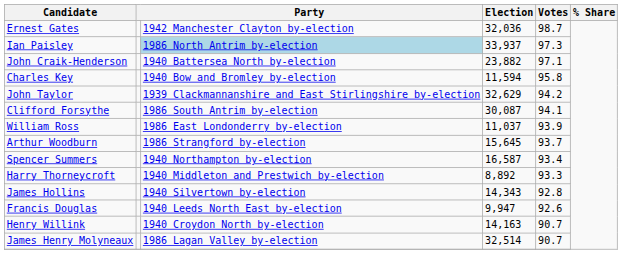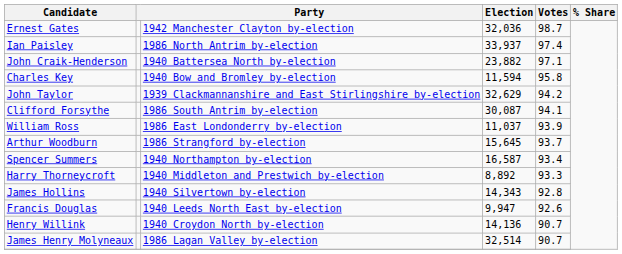 <table class="wikitable sortable">
 <tr>
 <th>Candidate</th>
 <th colspan=2>Party</th>
 <th>Election</th>
 <th>Votes</th>
 <th>% Share</th>
 </tr>
 <tr>
 <td><a href='#'>Ernest Gates</a></td>
 <td></td>
 <td><a href='#'>1942 Manchester Clayton by-election</a></td>
 <td>32,036</td>
 <td>98.7</td>
 </tr>
 <tr>
 <td><a href='#'>Ian Paisley</a></td>
 <td></td>
-<td style="background: lightblue;"><a href='#'>1986 North Antrim by-election</a></td>
+<td><a href='#'>1986 North Antrim by-election</a></td>
 <td>33,937</td>
-<td>97.3</td>
+<td>97.4</td>
 </tr>
 <tr>
 <td><a href='#'>John Craik-Henderson</a></td>
 <td></td>
 <td><a href='#'>1940 Battersea North by-election</a></td>
 <td>23,882</td>
 <td>97.1</td>
 </tr>
 <tr>
 <td><a href='#'>Charles Key</a></td>
 <td></td>
 <td><a href='#'>1940 Bow and Bromley by-election</a></td>
 <td>11,594</td>
 <td>95.8</td>
 </tr>
 <tr>
 <td><a href='#'>John Taylor</a></td>
 <td></td>
 <td><a href='#'>1939 Clackmannanshire and East Stirlingshire by-election</a></td>
 <td>32,629</td>
 <td>94.2</td>
 </tr>
 <tr>
 <td><a href='#'>Clifford Forsythe</a></td>
 <td></td>
 <td><a href='#'>1986 South Antrim by-election</a></td>
 <td>30,087</td>
 <td>94.1</td>
 </tr>
 <tr>
 <td><a href='#'>William Ross</a></td>
 <td></td>
 <td><a href='#'>1986 East Londonderry by-election</a></td>
 <td>11,037</td>
 <td>93.9</td>
 </tr>
 <tr>
 <td><a href='#'>Arthur Woodburn</a></td>
 <td></td>
 <td><a href='#'>1986 Strangford by-election</a></td>
 <td>15,645</td>
 <td>93.7</td>
 </tr>
 <tr>
 <td><a href='#'>Spencer Summers</a></td>
 <td></td>
 <td><a href='#'>1940 Northampton by-election</a></td>
 <td>16,587</td>
 <td>93.4</td>
 </tr>
 <tr>
 <td><a href='#'>Harry Thorneycroft</a></td>
 <td></td>
 <td><a href='#'>1940 Middleton and Prestwich by-election</a></td>
 <td>8,892</td>
 <td>93.3</td>
 </tr>
 <tr>
 <td><a href='#'>James Hollins</a></td>
 <td></td>
 <td><a href='#'>1940 Silvertown by-election</a></td>
 <td>14,343</td>
 <td>92.8</td>
 </tr>
 <tr>
 <td><a href='#'>Francis Douglas</a></td>
 <td></td>
 <td><a href='#'>1940 Leeds North East by-election</a></td>
 <td>9,947</td>
 <td>92.6</td>
 </tr>
 <tr>
 <td><a href='#'>Henry Willink</a></td>
 <td></td>
 <td><a href='#'>1940 Croydon North by-election</a></td>
-<td>14,163</td>
+<td>14,136</td>
 <td>90.7</td>
 </tr>
 <tr>
 <td><a href='#'>James Henry Molyneaux</a></td>
 <td></td>
 <td><a href='#'>1986 Lagan Valley by-election</a></td>
 <td>32,514</td>
 <td>90.7</td>
 </tr>
 <tr>
 </tr>
 </table>
